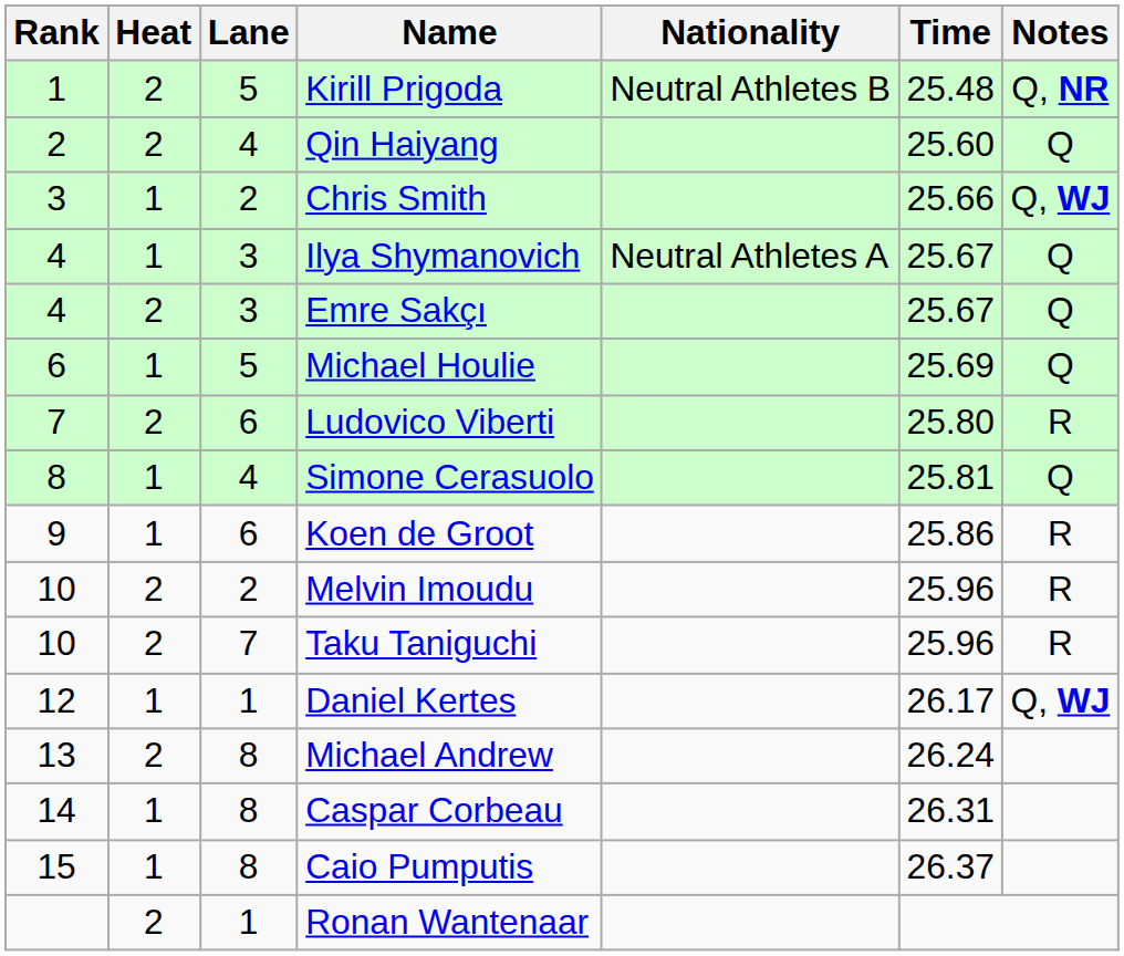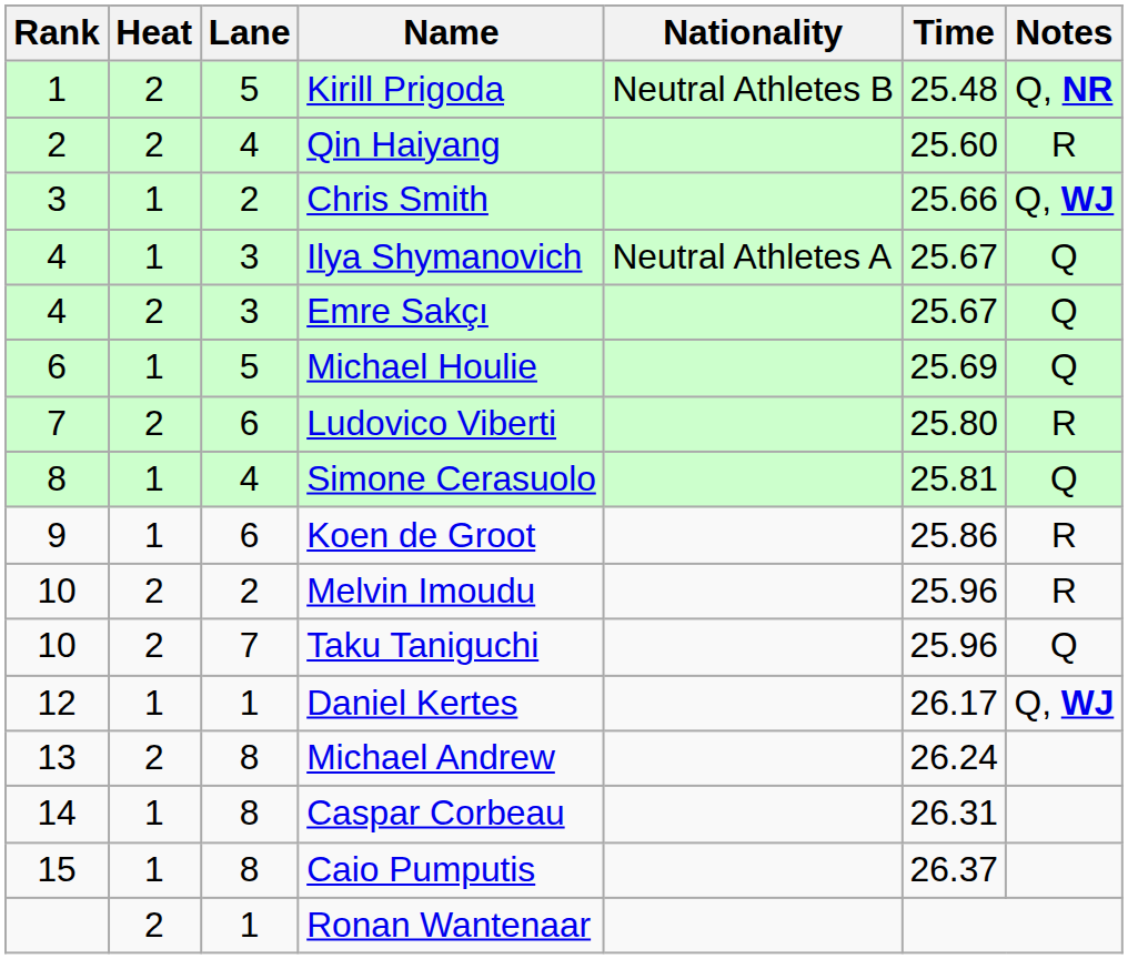 <table class="wikitable sortable" style="text-align:center">
 <tr>
 <th>Rank</th>
 <th>Heat</th>
 <th>Lane</th>
 <th>Name</th>
 <th>Nationality</th>
 <th><strong>Time</strong></th>
 <th>Notes</th>
 </tr>
 <tr bgcolor=ccffcc>
 <td>1</td>
 <td>2</td>
 <td>5</td>
 <td align=left><a href='#'>Kirill Prigoda</a></td>
 <td align=left> Neutral Athletes B</td>
 <td>25.48</td>
 <td>Q, <strong><a href='#'>NR</a></strong></td>
 </tr>
 <tr bgcolor=ccffcc>
 <td>2</td>
 <td>2</td>
 <td>4</td>
 <td align=left><a href='#'>Qin Haiyang</a></td>
 <td align=left></td>
 <td>25.60</td>
-<td>Q</td>
+<td>R</td>
 </tr>
 <tr bgcolor=ccffcc>
 <td>3</td>
 <td>1</td>
 <td>2</td>
 <td align=left><a href='#'>Chris Smith</a></td>
 <td align=left></td>
 <td>25.66</td>
 <td>Q, <a href='#'> <strong>WJ</strong></a></td>
 </tr>
 <tr bgcolor=ccffcc>
 <td>4</td>
 <td>1</td>
 <td>3</td>
 <td align=left><a href='#'>Ilya Shymanovich</a></td>
 <td align=left> Neutral Athletes A</td>
 <td>25.67</td>
 <td>Q</td>
 </tr>
 <tr bgcolor=ccffcc>
 <td>4</td>
 <td>2</td>
 <td>3</td>
 <td align=left><a href='#'>Emre Sakçı</a></td>
 <td align=left></td>
 <td>25.67</td>
 <td>Q</td>
 </tr>
 <tr bgcolor=ccffcc>
 <td>6</td>
 <td>1</td>
 <td>5</td>
 <td align=left><a href='#'>Michael Houlie</a></td>
 <td align=left></td>
 <td>25.69</td>
 <td>Q</td>
 </tr>
 <tr bgcolor=ccffcc>
 <td>7</td>
 <td>2</td>
 <td>6</td>
 <td align=left><a href='#'>Ludovico Viberti</a></td>
 <td align=left></td>
 <td>25.80</td>
 <td>R</td>
 </tr>
 <tr bgcolor=ccffcc>
 <td>8</td>
 <td>1</td>
 <td>4</td>
 <td align=left><a href='#'>Simone Cerasuolo</a></td>
 <td align=left></td>
 <td>25.81</td>
 <td>Q</td>
 </tr>
 <tr>
 <td>9</td>
 <td>1</td>
 <td>6</td>
 <td align=left><a href='#'>Koen de Groot</a></td>
 <td align=left></td>
 <td>25.86</td>
 <td>R</td>
 </tr>
 <tr>
 <td>10</td>
 <td>2</td>
 <td>2</td>
 <td align=left><a href='#'>Melvin Imoudu</a></td>
 <td align=left></td>
 <td>25.96</td>
 <td>R</td>
 </tr>
 <tr>
 <td>10</td>
 <td>2</td>
 <td>7</td>
 <td align=left><a href='#'>Taku Taniguchi</a></td>
 <td align=left></td>
 <td>25.96</td>
-<td>R</td>
+<td>Q</td>
 </tr>
 <tr>
 <td>12</td>
 <td>1</td>
 <td>1</td>
 <td align=left><a href='#'>Daniel Kertes</a></td>
 <td align=left></td>
 <td>26.17</td>
 <td>Q, <a href='#'> <strong>WJ</strong></a></td>
 </tr>
 <tr>
 <td>13</td>
 <td>2</td>
 <td>8</td>
 <td align=left><a href='#'>Michael Andrew</a></td>
 <td align=left></td>
 <td>26.24</td>
 <td></td>
 </tr>
 <tr>
 <td>14</td>
 <td>1</td>
 <td>8</td>
 <td align=left><a href='#'>Caspar Corbeau</a></td>
 <td align=left></td>
 <td>26.31</td>
 <td></td>
 </tr>
 <tr>
 <td>15</td>
 <td>1</td>
 <td>8</td>
 <td align=left><a href='#'>Caio Pumputis</a></td>
 <td align=left></td>
 <td>26.37</td>
 <td></td>
 </tr>
 <tr>
 <td></td>
 <td>2</td>
 <td>1</td>
 <td align=left><a href='#'>Ronan Wantenaar</a></td>
 <td align=left></td>
 <td colspan=2></td>
 </tr>
 </table>
